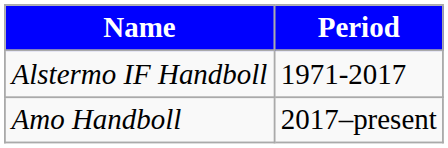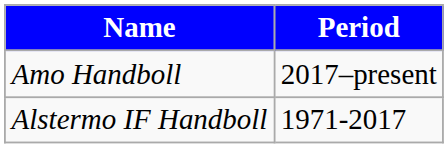 <table class="wikitable" style="text-align: left">
 <tr>
 <th style="color:white; background:blue">Name</th>
 <th style="color:white; background:blue">Period</th>
 </tr>
 <tr>
+<td align=left><em>Amo Handboll</em></td>
+<td>2017–present</td>
+</tr>
+<tr>
 <td align=left><em>Alstermo IF Handboll</em></td>
 <td>1971-2017</td>
 </tr>
-<tr>
-<td align=left><em>Amo Handboll</em></td>
-<td>2017–present</td>
-</tr>
 </table>
